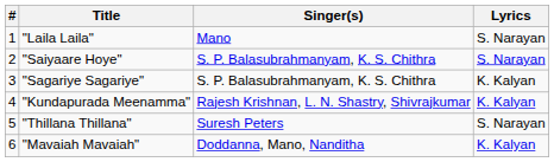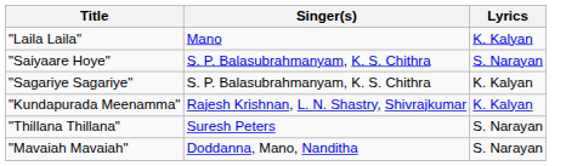 <table class=wikitable sortable>
 <tr>
-<th>#</th>
 <th>Title</th>
 <th>Singer(s)</th>
 <th>Lyrics</th>
 </tr>
 <tr>
-<td>1</td>
 <td>"Laila Laila"</td>
 <td><a href='#'>Mano</a></td>
-<td>S. Narayan</td>
+<td><a href='#'>K. Kalyan</a></td>
 </tr>
 <tr>
-<td>2</td>
 <td>"Saiyaare Hoye"</td>
 <td><a href='#'>S. P. Balasubrahmanyam</a>, <a href='#'>K. S. Chithra</a></td>
 <td><a href='#'>S. Narayan</a></td>
 </tr>
 <tr>
-<td>3</td>
 <td>"Sagariye Sagariye"</td>
 <td>S. P. Balasubrahmanyam, K. S. Chithra</td>
 <td>K. Kalyan</td>
 </tr>
 <tr>
-<td>4</td>
 <td>"Kundapurada Meenamma"</td>
 <td><a href='#'>Rajesh Krishnan</a>, <a href='#'>L. N. Shastry</a>, <a href='#'>Shivrajkumar</a></td>
 <td><a href='#'>K. Kalyan</a></td>
 </tr>
 <tr>
-<td>5</td>
 <td>"Thillana Thillana"</td>
 <td><a href='#'>Suresh Peters</a></td>
 <td>S. Narayan</td>
 </tr>
 <tr>
-<td>6</td>
 <td>"Mavaiah Mavaiah"</td>
 <td><a href='#'>Doddanna</a>, Mano, <a href='#'>Nanditha</a></td>
-<td><a href='#'>K. Kalyan</a></td>
+<td>S. Narayan</td>
 </tr>
 </table>
